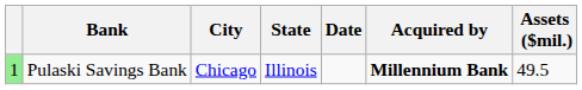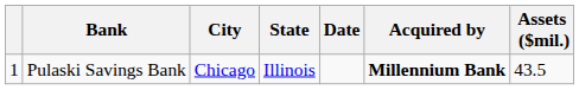 <table class="wikitable sortable">
 <tr>
 <th></th>
 <th>Bank</th>
 <th>City</th>
 <th>State</th>
 <th>Date</th>
 <th>Acquired by</th>
 <th>Assets<br> ($mil.)</th>
 </tr>
 <tr>
-<td style="background: lightgreen;">1</td>
+<td>1</td>
 <td>Pulaski Savings Bank</td>
 <td><a href='#'>Chicago</a></td>
 <td><a href='#'>Illinois</a></td>
 <td></td>
 <td><strong>Millennium Bank</strong></td>
-<td>49.5</td>
+<td>43.5</td>
 </tr>
 </table>
